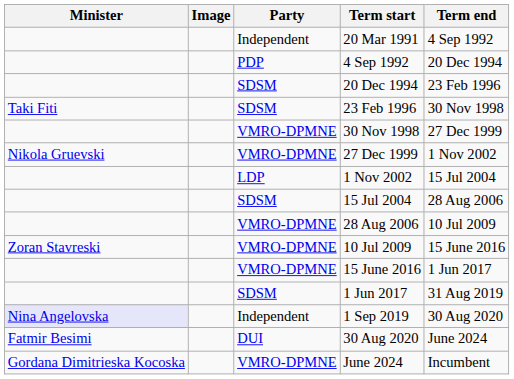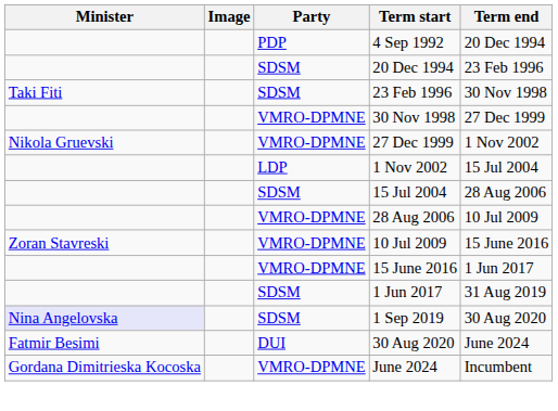 <table class="wikitable sortable">
 <tr>
 <th>Minister</th>
 <th>Image</th>
 <th>Party</th>
 <th>Term start</th>
 <th>Term end</th>
-</tr>
-<tr>
-<td></td>
-<td></td>
-<td>Independent</td>
-<td>20 Mar 1991</td>
-<td>4 Sep 1992</td>
 </tr>
 <tr>
 <td></td>
 <td></td>
 <td><a href='#'>PDP</a></td>
 <td>4 Sep 1992</td>
 <td>20 Dec 1994</td>
 </tr>
 <tr>
 <td></td>
 <td></td>
 <td><a href='#'>SDSM</a></td>
 <td>20 Dec 1994</td>
 <td>23 Feb 1996</td>
 </tr>
 <tr>
 <td><a href='#'>Taki Fiti</a></td>
 <td></td>
 <td><a href='#'>SDSM</a></td>
 <td>23 Feb 1996</td>
 <td>30 Nov 1998</td>
 </tr>
 <tr>
 <td></td>
 <td></td>
 <td><a href='#'>VMRO-DPMNE</a></td>
 <td>30 Nov 1998</td>
 <td>27 Dec 1999</td>
 </tr>
 <tr>
 <td><a href='#'>Nikola Gruevski</a></td>
 <td></td>
 <td><a href='#'>VMRO-DPMNE</a></td>
 <td>27 Dec 1999</td>
 <td>1 Nov 2002</td>
 </tr>
 <tr>
 <td></td>
 <td></td>
 <td><a href='#'>LDP</a></td>
 <td>1 Nov 2002</td>
 <td>15 Jul 2004</td>
 </tr>
 <tr>
 <td></td>
 <td></td>
 <td><a href='#'>SDSM</a></td>
 <td>15 Jul 2004</td>
 <td>28 Aug 2006</td>
 </tr>
 <tr>
 <td></td>
 <td></td>
 <td><a href='#'>VMRO-DPMNE</a></td>
 <td>28 Aug 2006</td>
 <td>10 Jul 2009</td>
 </tr>
 <tr>
 <td><a href='#'>Zoran Stavreski</a></td>
 <td></td>
 <td><a href='#'>VMRO-DPMNE</a></td>
 <td>10 Jul 2009</td>
 <td>15 June 2016</td>
 </tr>
 <tr>
 <td></td>
 <td></td>
 <td><a href='#'>VMRO-DPMNE</a></td>
 <td>15 June 2016</td>
 <td>1 Jun 2017</td>
 </tr>
 <tr>
 <td></td>
 <td></td>
 <td><a href='#'>SDSM</a></td>
 <td>1 Jun 2017</td>
 <td>31 Aug 2019</td>
 </tr>
 <tr>
 <td style="background: lavender;"><a href='#'>Nina Angelovska</a></td>
 <td></td>
-<td>Independent</td>
+<td><a href='#'>SDSM</a></td>
 <td>1 Sep 2019</td>
 <td>30 Aug 2020</td>
 </tr>
 <tr>
 <td><a href='#'>Fatmir Besimi</a></td>
 <td></td>
 <td><a href='#'>DUI</a></td>
 <td>30 Aug 2020</td>
 <td>June 2024</td>
 </tr>
 <tr>
 <td><a href='#'>Gordana Dimitrieska Kocoska</a></td>
 <td></td>
 <td><a href='#'>VMRO-DPMNE</a></td>
 <td>June 2024</td>
 <td>Incumbent</td>
 </tr>
 </table>
